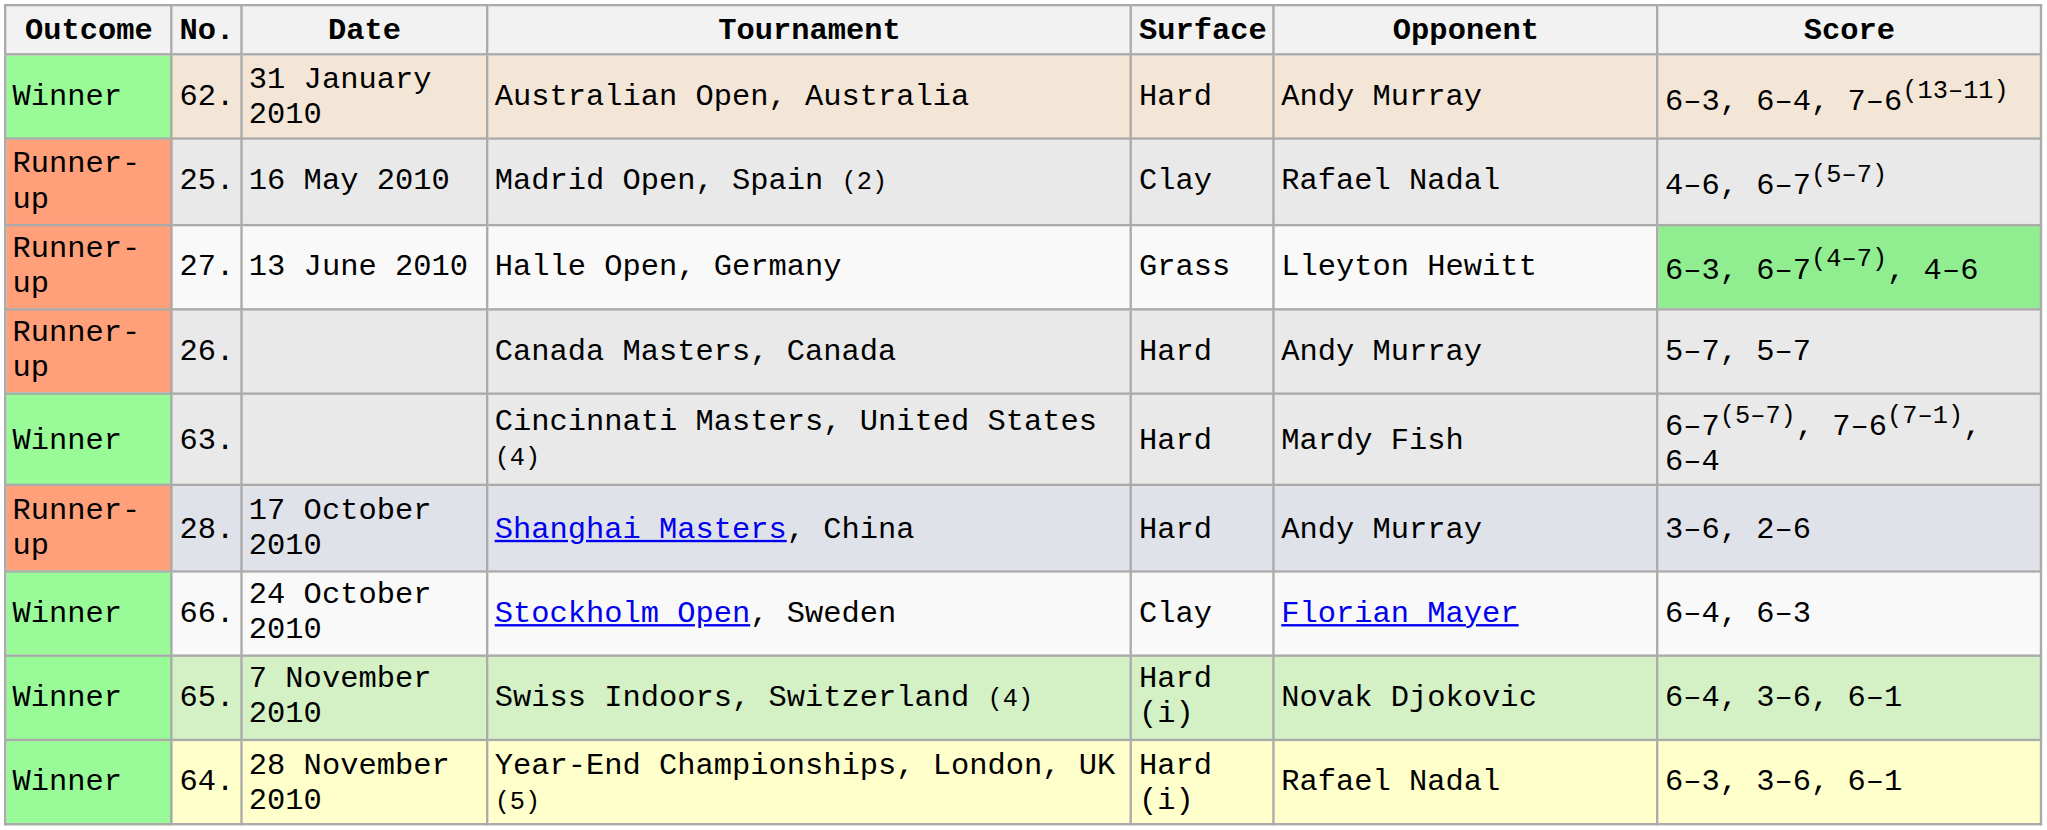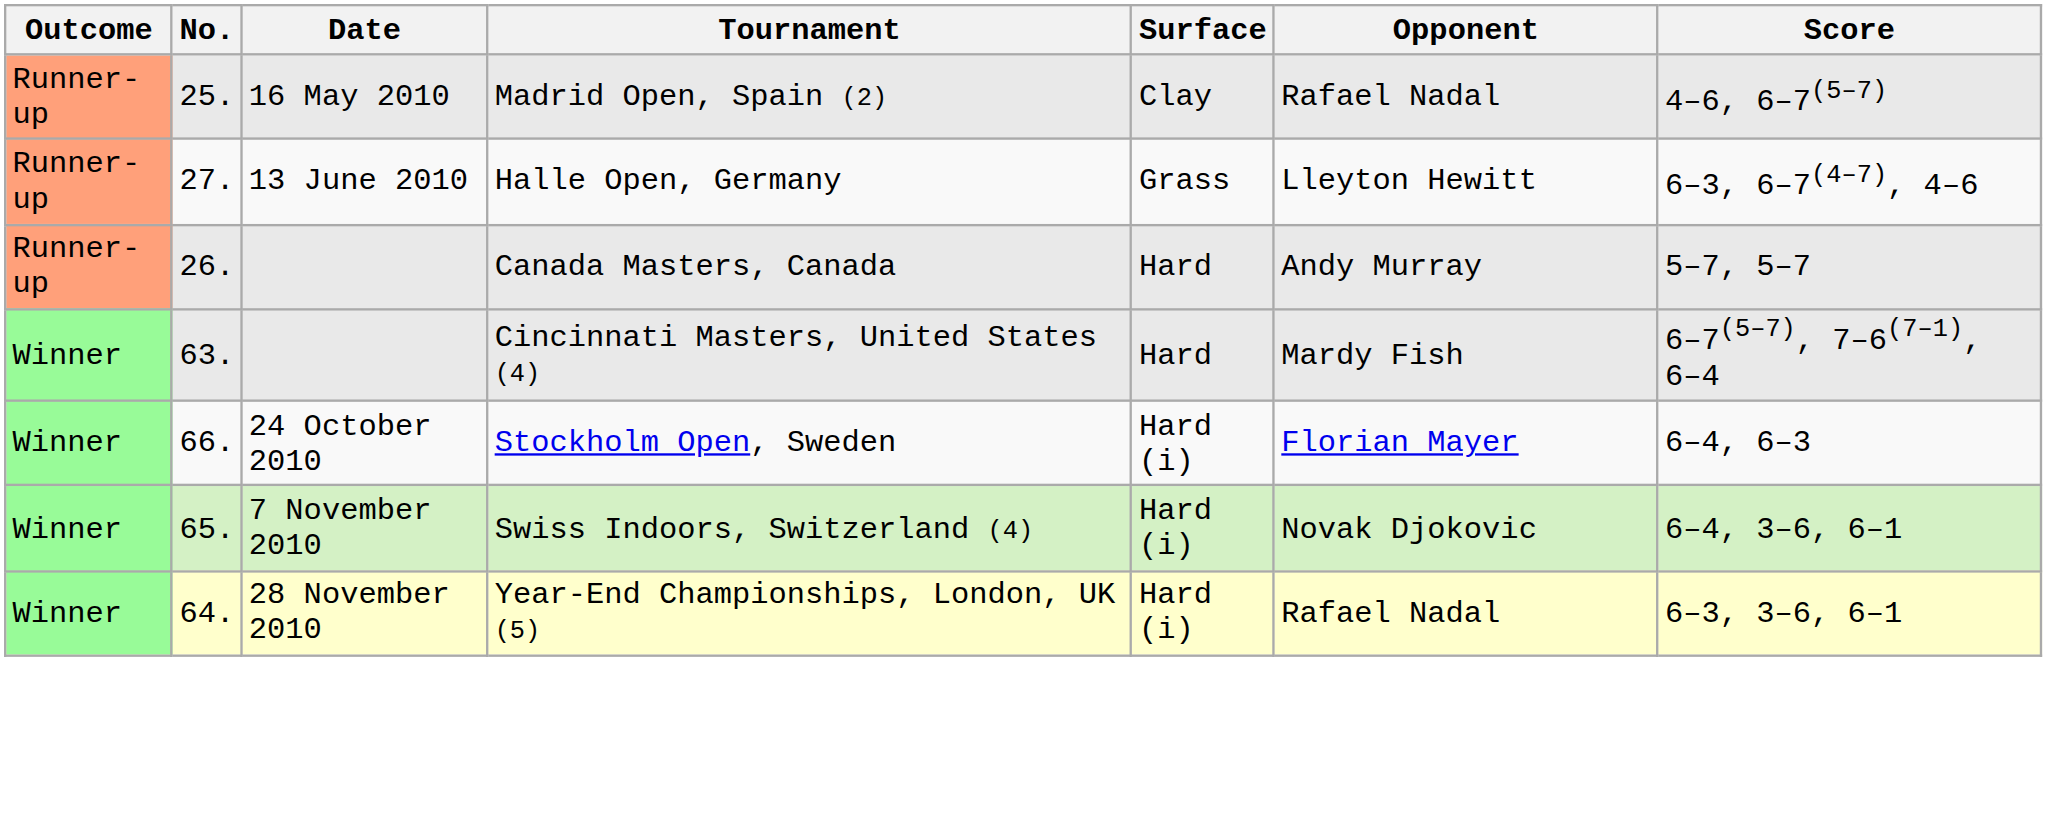 <table class="sortable wikitable">
 <tr>
 <th style="width:70px">Outcome</th>
 <th style="width:20px">No.</th>
 <th style="width:115px">Date</th>
 <th style="width:340px">Tournament</th>
 <th style="width:50px">Surface</th>
 <th style="width:200px">Opponent</th>
 <th style="width:210px" class="unsortable">Score</th>
-</tr>
-<tr style="background:#f3e6d7;">
-<td style="background:#98FB98;">Winner</td>
-<td>62.</td>
-<td>31 January 2010</td>
-<td>Australian Open, Australia </td>
-<td>Hard</td>
-<td> Andy Murray</td>
-<td>6–3, 6–4, 7–6<sup>(13–11)</sup></td>
 </tr>
 <tr style="background:#e9e9e9;">
 <td style="background:#FFA07A;">Runner-up</td>
 <td>25.</td>
 <td>16 May 2010</td>
 <td>Madrid Open, Spain <small>(2)</small></td>
 <td>Clay</td>
 <td> Rafael Nadal</td>
 <td>4–6, 6–7<sup>(5–7)</sup></td>
 </tr>
 <tr>
 <td style="background:#FFA07A;">Runner-up</td>
 <td>27.</td>
 <td>13 June 2010</td>
 <td>Halle Open, Germany</td>
 <td>Grass</td>
 <td> Lleyton Hewitt</td>
-<td style="background: lightgreen;">6–3, 6–7<sup>(4–7)</sup>, 4–6</td>
+<td>6–3, 6–7<sup>(4–7)</sup>, 4–6</td>
 </tr>
 <tr style="background:#e9e9e9;">
 <td style="background:#FFA07A;">Runner-up</td>
 <td>26.</td>
 <td></td>
 <td>Canada Masters, Canada </td>
 <td>Hard</td>
 <td> Andy Murray</td>
 <td>5–7, 5–7</td>
 </tr>
 <tr style="background:#e9e9e9;">
 <td style="background:#98FB98;">Winner</td>
 <td>63.</td>
 <td></td>
 <td>Cincinnati Masters, United States <small>(4)</small></td>
 <td>Hard</td>
 <td> Mardy Fish</td>
 <td>6–7<sup>(5–7)</sup>, 7–6<sup>(7–1)</sup>, 6–4</td>
 </tr>
-<tr style="background:#dfe2e9;">
-<td style="background:#FFA07A;">Runner-up</td>
-<td>28.</td>
-<td>17 October 2010</td>
-<td><a href='#'>Shanghai Masters</a>, China</td>
-<td>Hard</td>
-<td> Andy Murray</td>
-<td>3–6, 2–6</td>
-</tr>
 <tr>
 <td style="background:#98FB98;">Winner</td>
 <td>66.</td>
 <td>24 October 2010</td>
 <td><a href='#'>Stockholm Open</a>, Sweden</td>
-<td>Clay</td>
+<td>Hard (i)</td>
 <td> <a href='#'>Florian Mayer</a></td>
 <td>6–4, 6–3</td>
 </tr>
 <tr style="background:#d4f1c5;">
 <td style="background:#98FB98;">Winner</td>
 <td>65.</td>
 <td>7 November 2010</td>
 <td>Swiss Indoors, Switzerland <small>(4)</small></td>
 <td>Hard (i)</td>
 <td> Novak Djokovic</td>
 <td>6–4, 3–6, 6–1</td>
 </tr>
 <tr style="background:#ffc;">
 <td style="background:#98FB98;">Winner</td>
 <td>64.</td>
 <td>28 November 2010</td>
 <td>Year-End Championships, London, UK <small>(5)</small></td>
 <td>Hard (i)</td>
 <td> Rafael Nadal</td>
 <td>6–3, 3–6, 6–1</td>
 </tr>
 </table>
